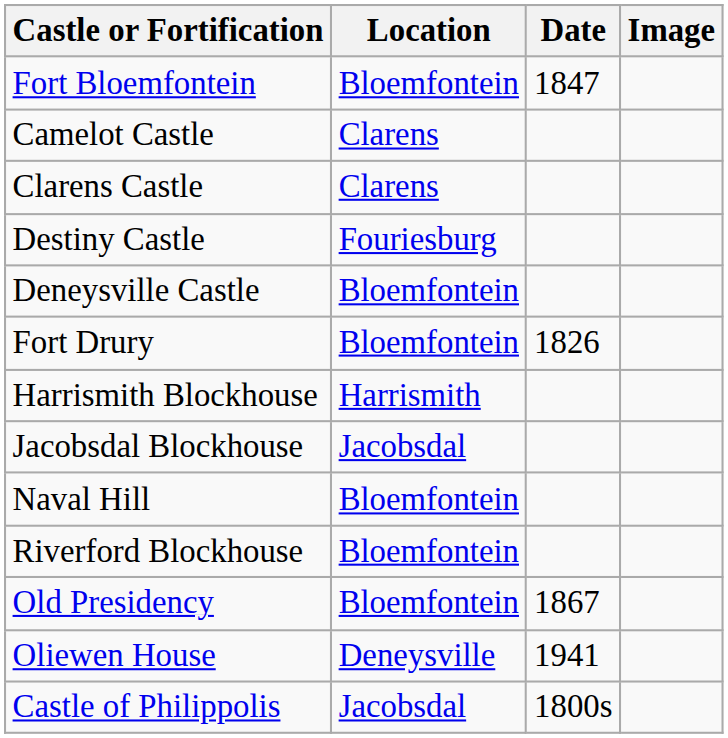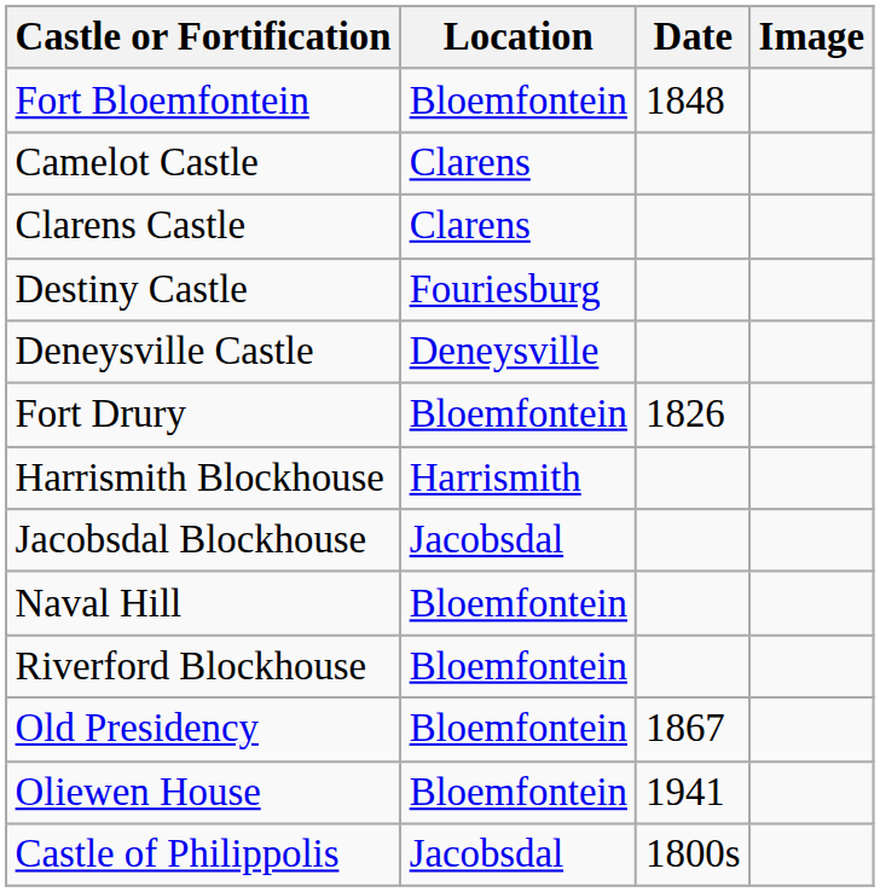 <table class="wikitable">
 <tr>
 <th>Castle or Fortification</th>
 <th>Location</th>
 <th>Date</th>
 <th>Image</th>
 </tr>
 <tr>
 <td><a href='#'>Fort Bloemfontein</a></td>
 <td><a href='#'>Bloemfontein</a></td>
-<td>1847</td>
+<td>1848</td>
 <td></td>
 </tr>
 <tr>
 <td>Camelot Castle</td>
 <td><a href='#'>Clarens</a></td>
 <td></td>
 <td></td>
 </tr>
 <tr>
 <td>Clarens Castle</td>
 <td><a href='#'>Clarens</a></td>
 <td></td>
 <td></td>
 </tr>
 <tr>
 <td>Destiny Castle</td>
 <td><a href='#'>Fouriesburg</a></td>
 <td></td>
 <td></td>
 </tr>
 <tr>
 <td>Deneysville Castle</td>
-<td><a href='#'>Bloemfontein</a></td>
+<td><a href='#'>Deneysville</a></td>
 <td></td>
 <td></td>
 </tr>
 <tr>
 <td>Fort Drury</td>
 <td><a href='#'>Bloemfontein</a></td>
 <td>1826</td>
 <td></td>
 </tr>
 <tr>
 <td>Harrismith Blockhouse</td>
 <td><a href='#'>Harrismith</a></td>
 <td></td>
 <td></td>
 </tr>
 <tr>
 <td>Jacobsdal Blockhouse</td>
 <td><a href='#'>Jacobsdal</a></td>
 <td></td>
 <td></td>
 </tr>
 <tr>
 <td>Naval Hill</td>
 <td><a href='#'>Bloemfontein</a></td>
 <td></td>
 <td></td>
 </tr>
 <tr>
 <td>Riverford Blockhouse</td>
 <td><a href='#'>Bloemfontein</a></td>
 <td></td>
 <td></td>
 </tr>
 <tr>
 <td><a href='#'>Old Presidency</a></td>
 <td><a href='#'>Bloemfontein</a></td>
 <td>1867</td>
 <td></td>
 </tr>
 <tr>
 <td><a href='#'>Oliewen House</a></td>
-<td><a href='#'>Deneysville</a></td>
+<td><a href='#'>Bloemfontein</a></td>
 <td>1941</td>
 <td></td>
 </tr>
 <tr>
 <td><a href='#'>Castle of Philippolis</a></td>
 <td><a href='#'>Jacobsdal</a></td>
 <td>1800s</td>
 <td></td>
 </tr>
 </table>
